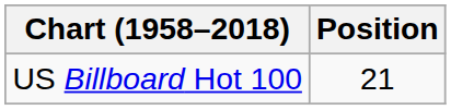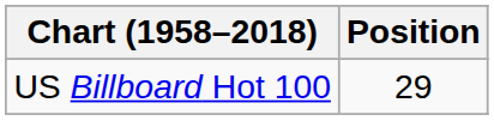 <table class="wikitable">
 <tr>
 <th>Chart (1958–2018)</th>
 <th>Position</th>
 </tr>
 <tr>
 <td>US <a href='#'><em>Billboard</em> Hot 100</a></td>
-<td style="text-align:center;">21</td>
+<td style="text-align:center;">29</td>
 </tr>
 </table>
